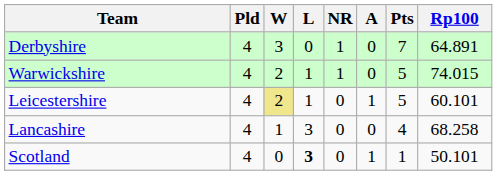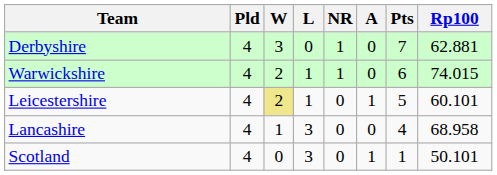 <table class="wikitable" style="text-align: center;">
 <tr>
 <th width=200>Team</th>
 <th width=20>Pld</th>
 <th width=20>W</th>
 <th width=20>L</th>
 <th width=20>NR</th>
 <th width=20>A</th>
 <th width=20>Pts</th>
 <th width=60><a href='#'>Rp100</a></th>
 </tr>
 <tr bgcolor="#ccffcc">
 <td align=left><a href='#'>Derbyshire</a></td>
 <td>4</td>
 <td>3</td>
 <td>0</td>
 <td>1</td>
 <td>0</td>
 <td>7</td>
-<td>64.891</td>
+<td>62.881</td>
 </tr>
 <tr bgcolor="#ccffcc">
 <td align=left><a href='#'>Warwickshire</a></td>
 <td>4</td>
 <td>2</td>
 <td>1</td>
 <td>1</td>
 <td>0</td>
-<td>5</td>
+<td>6</td>
 <td>74.015</td>
 </tr>
 <tr>
 <td align=left><a href='#'>Leicestershire</a></td>
 <td>4</td>
 <td style="background: khaki;">2</td>
 <td>1</td>
 <td>0</td>
 <td>1</td>
 <td>5</td>
 <td>60.101</td>
 </tr>
 <tr>
 <td align=left><a href='#'>Lancashire</a></td>
 <td>4</td>
 <td>1</td>
 <td>3</td>
 <td>0</td>
 <td>0</td>
 <td>4</td>
-<td>68.258</td>
+<td>68.958</td>
 </tr>
 <tr>
 <td align=left><a href='#'>Scotland</a></td>
 <td>4</td>
 <td>0</td>
-<td><strong>3</strong></td>
+<td>3</td>
 <td>0</td>
 <td>1</td>
 <td>1</td>
 <td>50.101</td>
 </tr>
 </table>
